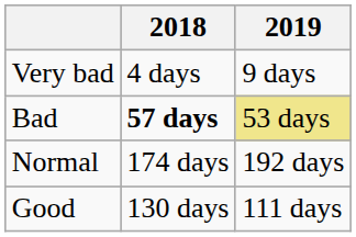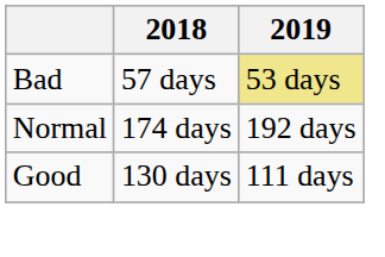 <table class="wikitable">
 <tr>
 <th></th>
 <th>2018</th>
 <th>2019</th>
 </tr>
 <tr>
-<td>Very bad</td>
-<td>4 days</td>
-<td>9 days</td>
-</tr>
-<tr>
 <td>Bad</td>
-<td><strong>57 days</strong></td>
+<td>57 days</td>
 <td style="background: khaki;">53 days</td>
 </tr>
 <tr>
 <td>Normal</td>
 <td>174 days</td>
 <td>192 days</td>
 </tr>
 <tr>
 <td>Good</td>
 <td>130 days</td>
 <td>111 days</td>
 </tr>
 </table>
